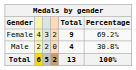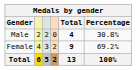 <table class=wikitable style=font-size:85%;float:right;text-align:center>
 <tr>
 <th colspan=6>Medals by gender</th>
 </tr>
 <tr>
 <th>Gender</th>
 <td bgcolor=F7F6A8></td>
 <td bgcolor=DCE5E5></td>
 <td bgcolor=FFDAB9></td>
 <th>Total</th>
 <th>Percentage</th>
 </tr>
 <tr>
+<td>Male</td>
+<td bgcolor=F7F6A8>2</td>
+<td bgcolor=DCE5E5>2</td>
+<td bgcolor=FFDAB9>0</td>
+<td><strong>4</strong></td>
+<td>30.8%</td>
+</tr>
+<tr>
 <td>Female</td>
 <td bgcolor=F7F6A8>4</td>
 <td bgcolor=DCE5E5>3</td>
 <td bgcolor=FFDAB9>2</td>
 <td><strong>9</strong></td>
 <td>69.2%</td>
-</tr>
-<tr>
-<td>Male</td>
-<td bgcolor=F7F6A8>2</td>
-<td bgcolor=DCE5E5>2</td>
-<td bgcolor=FFDAB9>0</td>
-<td><strong>4</strong></td>
-<td>30.8%</td>
 </tr>
 <tr>
 <th>Total</th>
 <th style=background:gold>6</th>
 <th style=background:silver>5</th>
 <th style=background:#c96>2</th>
 <th>13</th>
 <th>100%</th>
 </tr>
 </table>
